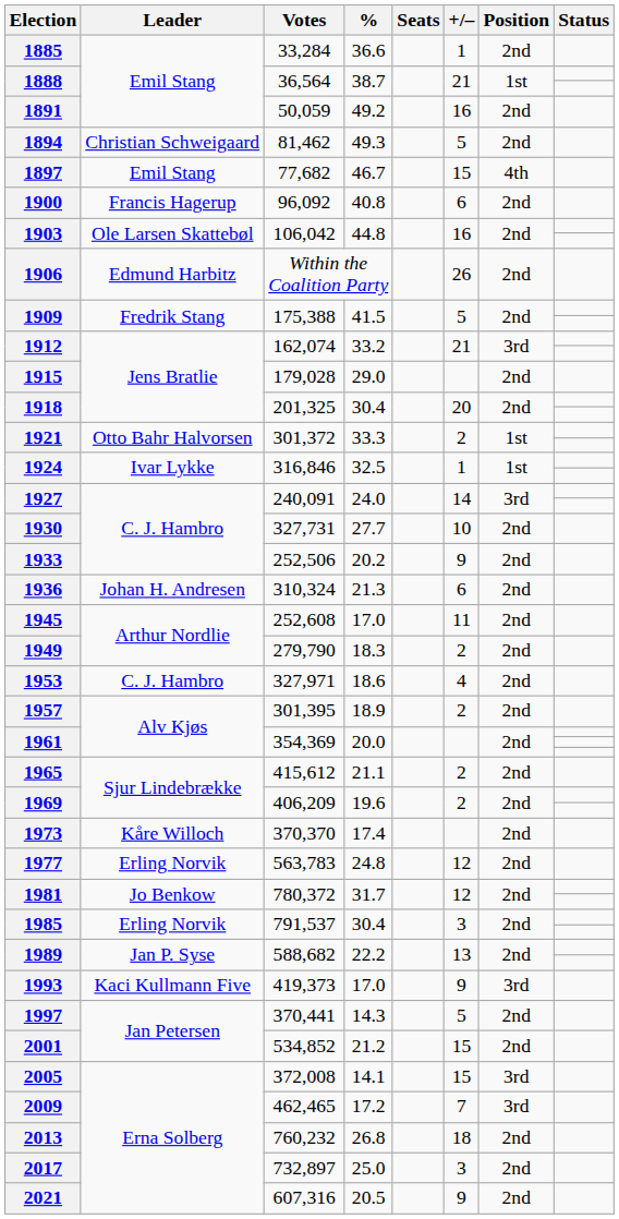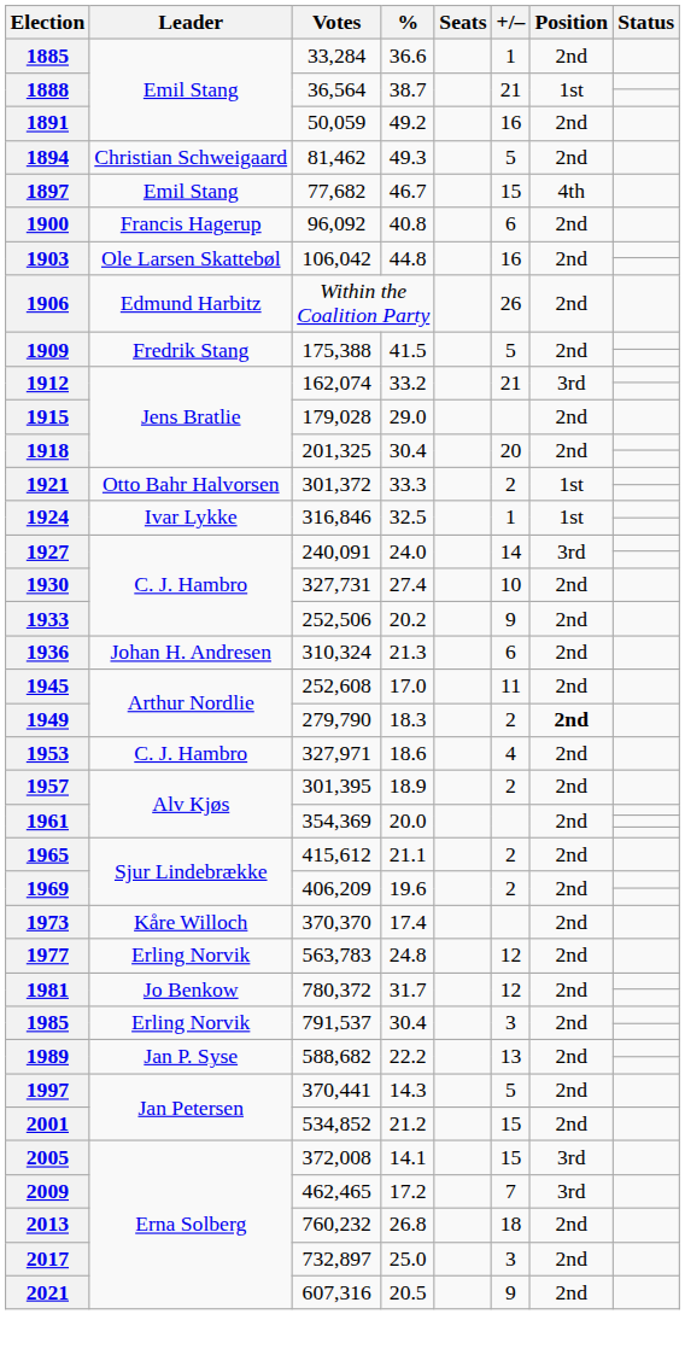 <table class=wikitable style="text-align: center;">
 <tr>
 <th>Election</th>
 <th>Leader</th>
 <th>Votes</th>
 <th>%</th>
 <th>Seats</th>
 <th>+/–</th>
 <th>Position</th>
 <th>Status</th>
 </tr>
 <tr>
 <th><a href='#'>1885</a></th>
 <td rowspan=4><a href='#'>Emil Stang</a></td>
 <td>33,284</td>
 <td>36.6</td>
 <td></td>
 <td> 1</td>
 <td> 2nd</td>
 <td></td>
 </tr>
 <tr>
 <th rowspan=2><a href='#'>1888</a></th>
 <td rowspan=2>36,564</td>
 <td rowspan=2>38.7</td>
 <td rowspan=2></td>
 <td rowspan=2> 21</td>
 <td rowspan=2> 1st</td>
 <td></td>
 </tr>
 <tr>
 <td></td>
 </tr>
 <tr>
 <th><a href='#'>1891</a></th>
 <td>50,059</td>
 <td>49.2</td>
 <td></td>
 <td> 16</td>
 <td> 2nd</td>
 <td></td>
 </tr>
 <tr>
 <th><a href='#'>1894</a></th>
 <td><a href='#'>Christian Schweigaard</a></td>
 <td>81,462</td>
 <td>49.3</td>
 <td></td>
 <td> 5</td>
 <td> 2nd</td>
 <td></td>
 </tr>
 <tr>
 <th><a href='#'>1897</a></th>
 <td><a href='#'>Emil Stang</a></td>
 <td>77,682</td>
 <td>46.7</td>
 <td></td>
 <td> 15</td>
 <td> 4th</td>
 <td></td>
 </tr>
 <tr>
 <th><a href='#'>1900</a></th>
 <td><a href='#'>Francis Hagerup</a></td>
 <td>96,092</td>
 <td>40.8</td>
 <td></td>
 <td> 6</td>
 <td> 2nd</td>
 <td></td>
 </tr>
 <tr>
 <th rowspan=2><a href='#'>1903</a></th>
 <td rowspan=2><a href='#'>Ole Larsen Skattebøl</a></td>
 <td rowspan=2>106,042</td>
 <td rowspan=2>44.8</td>
 <td rowspan=2></td>
 <td rowspan=2> 16</td>
 <td rowspan=2> 2nd</td>
 <td></td>
 </tr>
 <tr>
 <td></td>
 </tr>
 <tr>
 <th><a href='#'>1906</a></th>
 <td><a href='#'>Edmund Harbitz</a></td>
 <td colspan=2><em>Within the<br><a href='#'>Coalition Party</a></em></td>
 <td></td>
 <td> 26</td>
 <td> 2nd</td>
 <td></td>
 </tr>
 <tr>
 <th rowspan=2><a href='#'>1909</a></th>
 <td rowspan=2><a href='#'>Fredrik Stang</a></td>
 <td rowspan=2>175,388</td>
 <td rowspan=2>41.5</td>
 <td rowspan=2></td>
 <td rowspan=2> 5</td>
 <td rowspan=2> 2nd</td>
 <td></td>
 </tr>
 <tr>
 <td></td>
 </tr>
 <tr>
 <th rowspan=2><a href='#'>1912</a></th>
 <td rowspan=5><a href='#'>Jens Bratlie</a></td>
 <td rowspan=2>162,074</td>
 <td rowspan=2>33.2</td>
 <td rowspan=2></td>
 <td rowspan=2> 21</td>
 <td rowspan=2> 3rd</td>
 <td></td>
 </tr>
 <tr>
 <td></td>
 </tr>
 <tr>
 <th><a href='#'>1915</a></th>
 <td>179,028</td>
 <td>29.0</td>
 <td></td>
 <td></td>
 <td> 2nd</td>
 <td></td>
 </tr>
 <tr>
 <th rowspan=2><a href='#'>1918</a></th>
 <td rowspan=2>201,325</td>
 <td rowspan=2>30.4</td>
 <td rowspan=2></td>
 <td rowspan=2> 20</td>
 <td rowspan=2> 2nd</td>
 <td></td>
 </tr>
 <tr>
 <td></td>
 </tr>
 <tr>
 <th rowspan=2><a href='#'>1921</a></th>
 <td rowspan=2><a href='#'>Otto Bahr Halvorsen</a></td>
 <td rowspan=2>301,372</td>
 <td rowspan=2>33.3</td>
 <td rowspan=2></td>
 <td rowspan=2> 2</td>
 <td rowspan=2> 1st</td>
 <td></td>
 </tr>
 <tr>
 <td></td>
 </tr>
 <tr>
 <th rowspan=2><a href='#'>1924</a></th>
 <td rowspan=2><a href='#'>Ivar Lykke</a></td>
 <td rowspan=2>316,846</td>
 <td rowspan=2>32.5</td>
 <td rowspan=2></td>
 <td rowspan=2> 1</td>
 <td rowspan=2> 1st</td>
 <td></td>
 </tr>
 <tr>
 <td></td>
 </tr>
 <tr>
 <th rowspan=2><a href='#'>1927</a></th>
 <td rowspan=4><a href='#'>C. J. Hambro</a></td>
 <td rowspan=2>240,091</td>
 <td rowspan=2>24.0</td>
 <td rowspan=2></td>
 <td rowspan=2> 14</td>
 <td rowspan=2> 3rd</td>
 <td></td>
 </tr>
 <tr>
 <td></td>
 </tr>
 <tr>
 <th><a href='#'>1930</a></th>
 <td>327,731</td>
-<td>27.7</td>
+<td>27.4</td>
 <td></td>
 <td> 10</td>
 <td> 2nd</td>
 <td></td>
 </tr>
 <tr>
 <th><a href='#'>1933</a></th>
 <td>252,506</td>
 <td>20.2</td>
 <td></td>
 <td> 9</td>
 <td> 2nd</td>
 <td></td>
 </tr>
 <tr>
 <th><a href='#'>1936</a></th>
 <td><a href='#'>Johan H. Andresen</a></td>
 <td>310,324</td>
 <td>21.3</td>
 <td></td>
 <td> 6</td>
 <td> 2nd</td>
 <td></td>
 </tr>
 <tr>
 <th><a href='#'>1945</a></th>
 <td rowspan=2><a href='#'>Arthur Nordlie</a></td>
 <td>252,608</td>
 <td>17.0</td>
 <td></td>
 <td> 11</td>
 <td> 2nd</td>
 <td></td>
 </tr>
 <tr>
 <th><a href='#'>1949</a></th>
 <td>279,790</td>
 <td>18.3</td>
 <td></td>
 <td> 2</td>
-<td> 2nd</td>
+<td><strong> 2nd</strong></td>
 <td></td>
 </tr>
 <tr>
 <th><a href='#'>1953</a></th>
 <td><a href='#'>C. J. Hambro</a></td>
 <td>327,971</td>
 <td>18.6</td>
 <td></td>
 <td> 4</td>
 <td> 2nd</td>
 <td></td>
 </tr>
 <tr>
 <th><a href='#'>1957</a></th>
 <td rowspan=4><a href='#'>Alv Kjøs</a></td>
 <td>301,395</td>
 <td>18.9</td>
 <td></td>
 <td> 2</td>
 <td> 2nd</td>
 <td></td>
 </tr>
 <tr>
 <th rowspan=3><a href='#'>1961</a></th>
 <td rowspan=3>354,369</td>
 <td rowspan=3>20.0</td>
 <td rowspan=3></td>
 <td rowspan=3></td>
 <td rowspan=3> 2nd</td>
 <td></td>
 </tr>
 <tr>
 <td></td>
 </tr>
 <tr>
 <td></td>
 </tr>
 <tr>
 <th><a href='#'>1965</a></th>
 <td rowspan=3><a href='#'>Sjur Lindebrække</a></td>
 <td>415,612</td>
 <td>21.1</td>
 <td></td>
 <td> 2</td>
 <td> 2nd</td>
 <td></td>
 </tr>
 <tr>
 <th rowspan=2><a href='#'>1969</a></th>
 <td rowspan=2>406,209</td>
 <td rowspan=2>19.6</td>
 <td rowspan=2></td>
 <td rowspan=2> 2</td>
 <td rowspan=2> 2nd</td>
 <td></td>
 </tr>
 <tr>
 <td></td>
 </tr>
 <tr>
 <th><a href='#'>1973</a></th>
 <td><a href='#'>Kåre Willoch</a></td>
 <td>370,370</td>
 <td>17.4</td>
 <td></td>
 <td></td>
 <td> 2nd</td>
 <td></td>
 </tr>
 <tr>
 <th><a href='#'>1977</a></th>
 <td><a href='#'>Erling Norvik</a></td>
 <td>563,783</td>
 <td>24.8</td>
 <td></td>
 <td> 12</td>
 <td> 2nd</td>
 <td></td>
 </tr>
 <tr>
 <th rowspan=2><a href='#'>1981</a></th>
 <td rowspan=2><a href='#'>Jo Benkow</a></td>
 <td rowspan=2>780,372</td>
 <td rowspan=2>31.7</td>
 <td rowspan=2></td>
 <td rowspan=2> 12</td>
 <td rowspan=2> 2nd</td>
 <td></td>
 </tr>
 <tr>
 <td></td>
 </tr>
 <tr>
 <th rowspan=2><a href='#'>1985</a></th>
 <td rowspan=2><a href='#'>Erling Norvik</a></td>
 <td rowspan=2>791,537</td>
 <td rowspan=2>30.4</td>
 <td rowspan=2></td>
 <td rowspan=2> 3</td>
 <td rowspan=2> 2nd</td>
 <td></td>
 </tr>
 <tr>
 <td></td>
 </tr>
 <tr>
 <th rowspan=2><a href='#'>1989</a></th>
 <td rowspan=2><a href='#'>Jan P. Syse</a></td>
 <td rowspan=2>588,682</td>
 <td rowspan=2>22.2</td>
 <td rowspan=2></td>
 <td rowspan=2> 13</td>
 <td rowspan=2> 2nd</td>
 <td></td>
 </tr>
 <tr>
 <td></td>
 </tr>
 <tr>
-<th><a href='#'>1993</a></th>
-<td><a href='#'>Kaci Kullmann Five</a></td>
-<td>419,373</td>
-<td>17.0</td>
-<td></td>
-<td> 9</td>
-<td> 3rd</td>
-<td></td>
-</tr>
-<tr>
 <th><a href='#'>1997</a></th>
 <td rowspan=2><a href='#'>Jan Petersen</a></td>
 <td>370,441</td>
 <td>14.3</td>
 <td></td>
 <td> 5</td>
 <td> 2nd</td>
 <td></td>
 </tr>
 <tr>
 <th><a href='#'>2001</a></th>
 <td>534,852</td>
 <td>21.2</td>
 <td></td>
 <td> 15</td>
 <td> 2nd</td>
 <td></td>
 </tr>
 <tr>
 <th><a href='#'>2005</a></th>
 <td rowspan=5><a href='#'>Erna Solberg</a></td>
 <td>372,008</td>
 <td>14.1</td>
 <td></td>
 <td> 15</td>
 <td> 3rd</td>
 <td></td>
 </tr>
 <tr>
 <th><a href='#'>2009</a></th>
 <td>462,465</td>
 <td>17.2</td>
 <td></td>
 <td> 7</td>
 <td> 3rd</td>
 <td></td>
 </tr>
 <tr>
 <th><a href='#'>2013</a></th>
 <td>760,232</td>
 <td>26.8</td>
 <td></td>
 <td> 18</td>
 <td> 2nd</td>
 <td></td>
 </tr>
 <tr>
 <th><a href='#'>2017</a></th>
 <td>732,897</td>
 <td>25.0</td>
 <td></td>
 <td> 3</td>
 <td> 2nd</td>
 <td></td>
 </tr>
 <tr>
 <th><a href='#'>2021</a></th>
 <td>607,316</td>
 <td>20.5</td>
 <td></td>
 <td> 9</td>
 <td> 2nd</td>
 <td></td>
 </tr>
 </table>
